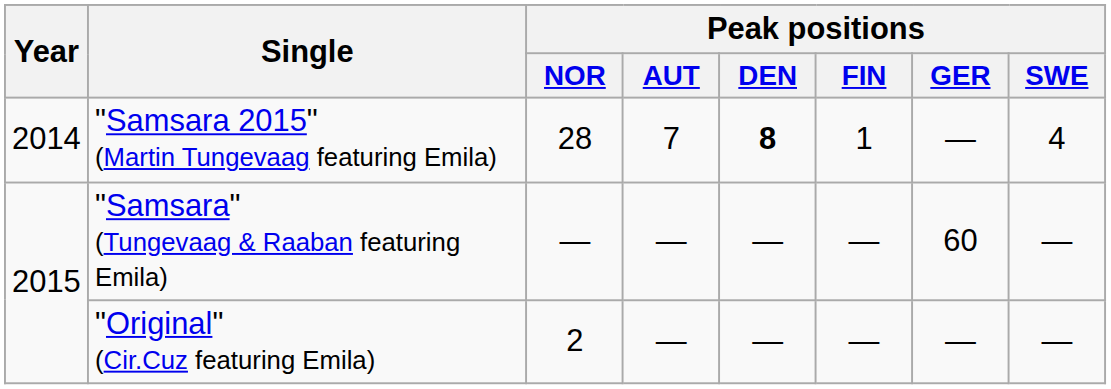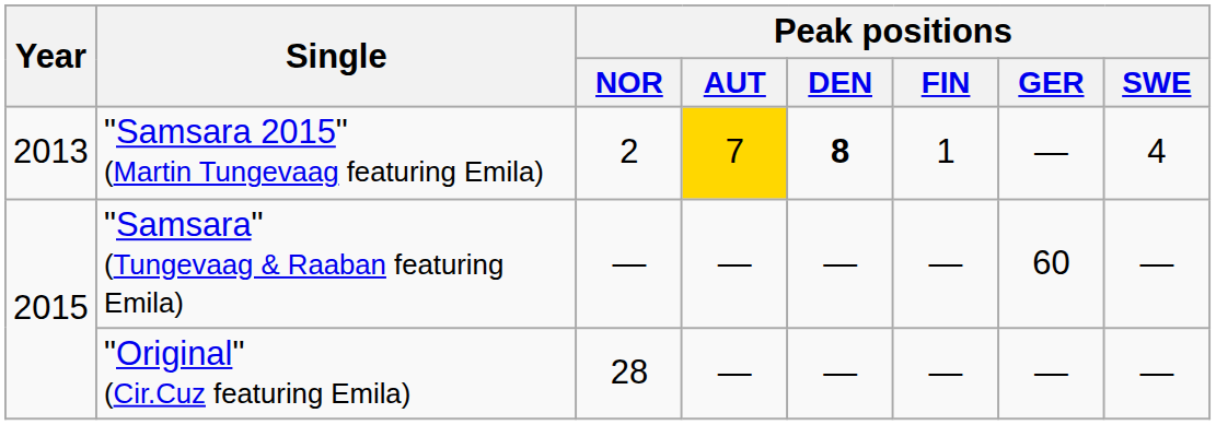 <table class="wikitable">
 <tr>
 <th align="center" rowspan="2" width="10">Year</th>
 <th align="center" rowspan="2" width="220">Single</th>
 <th align="center" colspan="6" width="20">Peak positions</th>
 </tr>
 <tr>
 <th scope="col" style="width:3em;font-size:90%;"><a href='#'>NOR</a><br></th>
 <th scope="col" style="width:3em;font-size:90%;"><a href='#'>AUT</a><br></th>
 <th scope="col" style="width:3em;font-size:90%;"><a href='#'>DEN</a><br></th>
 <th scope="col" style="width:3em;font-size:90%;"><a href='#'>FIN</a><br></th>
 <th scope="col" style="width:3em;font-size:90%;"><a href='#'>GER</a><br></th>
 <th scope="col" style="width:3em;font-size:90%;"><a href='#'>SWE</a><br></th>
 </tr>
 <tr>
-<td>2014</td>
+<td>2013</td>
 <td>"<a href='#'>Samsara 2015</a>" <br><small>(<a href='#'>Martin Tungevaag</a> featuring Emila)</small></td>
-<td style="text-align:center;">28</td>
-<td style="text-align:center;">7</td>
+<td style="text-align:center;">2</td>
+<td style="background: gold; text-align:center;">7</td>
 <td style="text-align:center;"><strong>8</strong></td>
 <td style="text-align:center;">1</td>
 <td style="text-align:center;">—</td>
 <td style="text-align:center;">4</td>
 </tr>
 <tr>
 <td style="text-align:center;" rowspan=2>2015</td>
 <td>"<a href='#'>Samsara</a>" <br><small>(<a href='#'>Tungevaag & Raaban</a> featuring Emila)</small></td>
 <td style="text-align:center;">—</td>
 <td style="text-align:center;">—</td>
 <td style="text-align:center;">—</td>
 <td style="text-align:center;">—</td>
 <td style="text-align:center;">60</td>
 <td style="text-align:center;">—</td>
 </tr>
 <tr>
 <td>"<a href='#'>Original</a>" <br><small>(<a href='#'>Cir.Cuz</a> featuring Emila)</small></td>
-<td style="text-align:center;">2</td>
+<td style="text-align:center;">28</td>
 <td style="text-align:center;">—</td>
 <td style="text-align:center;">—</td>
 <td style="text-align:center;">—</td>
 <td style="text-align:center;">—</td>
 <td style="text-align:center;">—</td>
 </tr>
 </table>
